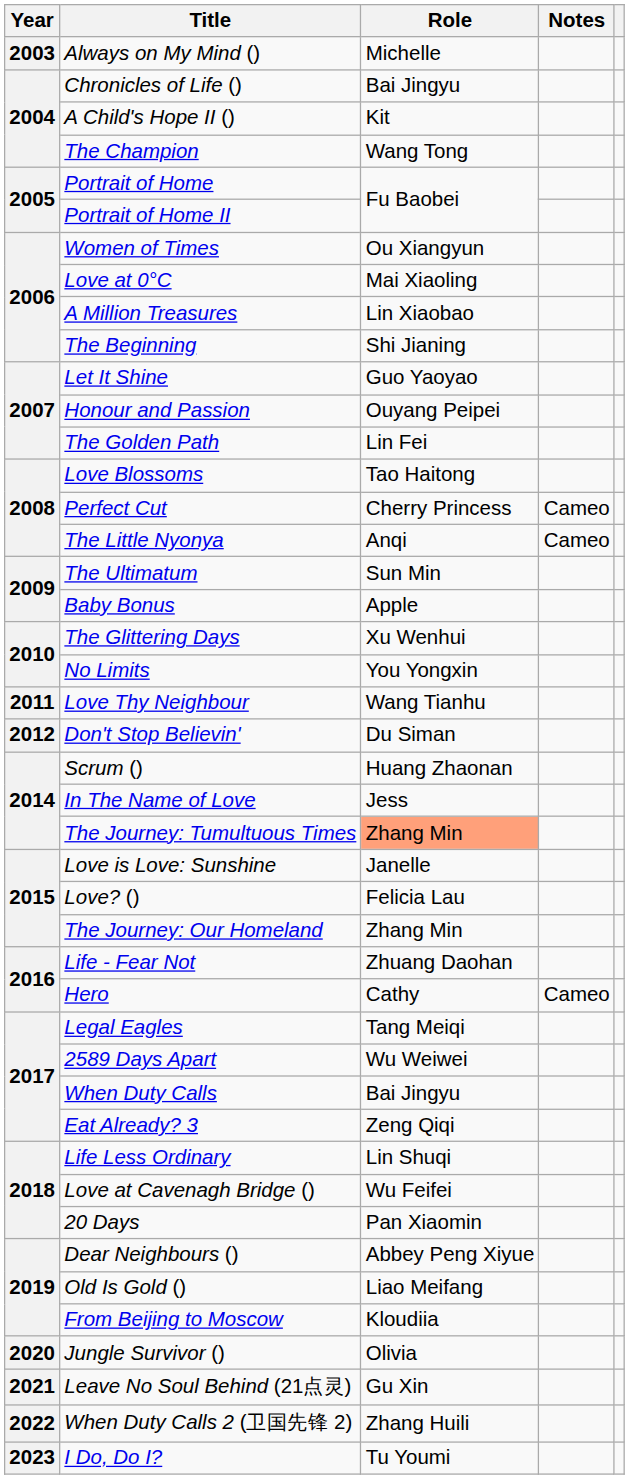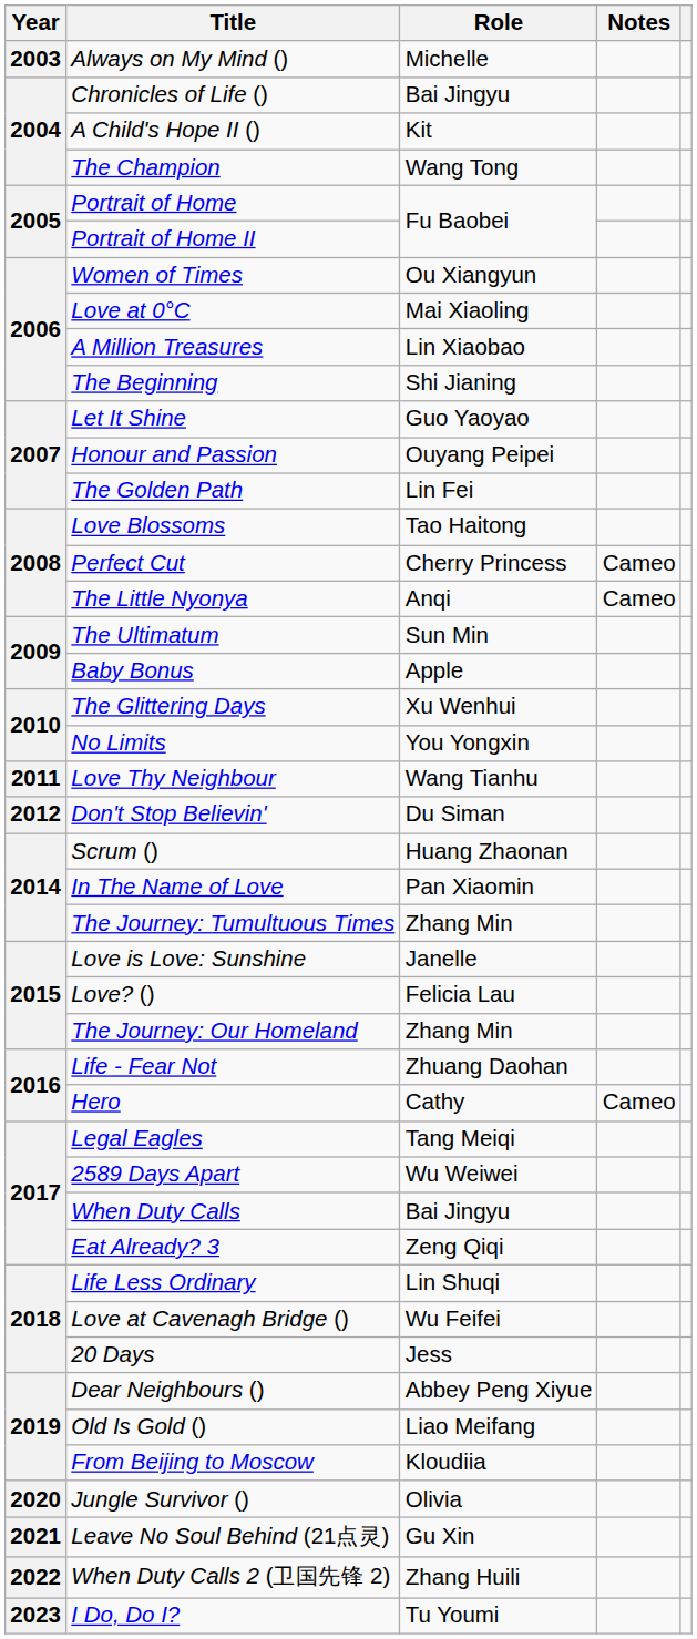 <table class="wikitable sortable plainrowheaders">
 <tr>
 <th scope="col">Year</th>
 <th scope="col">Title</th>
 <th scope="col">Role</th>
 <th scope="col" class="unsortable">Notes</th>
 <th scope="col" class="unsortable"></th>
 </tr>
 <tr>
 <th scope="row" rowspan="1">2003</th>
 <td><em>Always on My Mind</em> ()</td>
 <td>Michelle</td>
 <td></td>
 <td></td>
 </tr>
 <tr>
 <th scope="row" rowspan="3">2004</th>
 <td><em>Chronicles of Life</em> ()</td>
 <td>Bai Jingyu</td>
 <td></td>
 <td></td>
 </tr>
 <tr>
 <td><em>A Child's Hope II</em> ()</td>
 <td>Kit</td>
 <td></td>
 <td></td>
 </tr>
 <tr>
 <td><em><a href='#'>The Champion</a></em></td>
 <td>Wang Tong</td>
 <td></td>
 <td></td>
 </tr>
 <tr>
 <th scope="row" rowspan="2">2005</th>
 <td><em><a href='#'>Portrait of Home</a></em></td>
 <td rowspan="2">Fu Baobei</td>
 <td></td>
 <td></td>
 </tr>
 <tr>
 <td><em><a href='#'>Portrait of Home II</a></em></td>
 <td></td>
 <td></td>
 </tr>
 <tr>
 <th scope="row" rowspan="4">2006</th>
 <td><em><a href='#'>Women of Times</a></em></td>
 <td>Ou Xiangyun</td>
 <td></td>
 <td></td>
 </tr>
 <tr>
 <td><em><a href='#'>Love at 0°C</a></em></td>
 <td>Mai Xiaoling</td>
 <td></td>
 <td></td>
 </tr>
 <tr>
 <td><em><a href='#'>A Million Treasures</a></em></td>
 <td>Lin Xiaobao</td>
 <td></td>
 <td></td>
 </tr>
 <tr>
 <td><em><a href='#'>The Beginning</a></em></td>
 <td>Shi Jianing</td>
 <td></td>
 <td></td>
 </tr>
 <tr>
 <th scope="row" rowspan="3">2007</th>
 <td><em><a href='#'>Let It Shine</a></em></td>
 <td>Guo Yaoyao</td>
 <td></td>
 <td></td>
 </tr>
 <tr>
 <td><em><a href='#'>Honour and Passion</a></em></td>
 <td>Ouyang Peipei</td>
 <td></td>
 <td></td>
 </tr>
 <tr>
 <td><em><a href='#'>The Golden Path</a></em></td>
 <td>Lin Fei</td>
 <td></td>
 <td></td>
 </tr>
 <tr>
 <th scope="row" rowspan="3">2008</th>
 <td><em><a href='#'>Love Blossoms</a></em></td>
 <td>Tao Haitong</td>
 <td></td>
 <td></td>
 </tr>
 <tr>
 <td><em><a href='#'>Perfect Cut</a></em></td>
 <td>Cherry Princess</td>
 <td>Cameo</td>
 <td></td>
 </tr>
 <tr>
 <td><em><a href='#'>The Little Nyonya</a></em></td>
 <td>Anqi</td>
 <td>Cameo</td>
 <td></td>
 </tr>
 <tr>
 <th scope="row" rowspan="2">2009</th>
 <td><em><a href='#'>The Ultimatum</a></em></td>
 <td>Sun Min</td>
 <td></td>
 <td></td>
 </tr>
 <tr>
 <td><em><a href='#'>Baby Bonus</a></em></td>
 <td>Apple</td>
 <td></td>
 <td></td>
 </tr>
 <tr>
 <th scope="row" rowspan="2">2010</th>
 <td><em><a href='#'>The Glittering Days</a></em></td>
 <td>Xu Wenhui</td>
 <td></td>
 <td></td>
 </tr>
 <tr>
 <td><em><a href='#'>No Limits</a></em></td>
 <td>You Yongxin</td>
 <td></td>
 <td></td>
 </tr>
 <tr>
 <th scope="row" rowspan="1">2011</th>
 <td><em><a href='#'>Love Thy Neighbour</a></em></td>
 <td>Wang Tianhu</td>
 <td></td>
 <td></td>
 </tr>
 <tr>
 <th scope="row" rowspan="1">2012</th>
 <td><em><a href='#'>Don't Stop Believin'</a></em></td>
 <td>Du Siman</td>
 <td></td>
 <td></td>
 </tr>
 <tr>
 <th scope="row" rowspan="3">2014</th>
 <td><em>Scrum</em> ()</td>
 <td>Huang Zhaonan</td>
 <td></td>
 <td></td>
 </tr>
 <tr>
 <td><em><a href='#'>In The Name of Love</a></em></td>
-<td>Jess</td>
+<td>Pan Xiaomin</td>
 <td></td>
 <td></td>
 </tr>
 <tr>
 <td><em><a href='#'>The Journey: Tumultuous Times</a></em></td>
-<td style="background: lightsalmon;">Zhang Min</td>
+<td>Zhang Min</td>
 <td></td>
 <td></td>
 </tr>
 <tr>
 <th scope="row" rowspan="3">2015</th>
 <td><em>Love is Love: Sunshine</em></td>
 <td>Janelle</td>
 <td></td>
 <td></td>
 </tr>
 <tr>
 <td><em>Love?</em> ()</td>
 <td>Felicia Lau</td>
 <td></td>
 <td></td>
 </tr>
 <tr>
 <td><em><a href='#'>The Journey: Our Homeland</a></em></td>
 <td>Zhang Min</td>
 <td></td>
 <td></td>
 </tr>
 <tr>
 <th scope="row" rowspan="2">2016</th>
 <td><em><a href='#'>Life - Fear Not</a></em></td>
 <td>Zhuang Daohan</td>
 <td></td>
 <td></td>
 </tr>
 <tr>
 <td><em><a href='#'>Hero</a></em></td>
 <td>Cathy</td>
 <td>Cameo</td>
 <td></td>
 </tr>
 <tr>
 <th scope="row" rowspan="4">2017</th>
 <td><em><a href='#'>Legal Eagles</a></em></td>
 <td>Tang Meiqi</td>
 <td></td>
 <td></td>
 </tr>
 <tr>
 <td><em><a href='#'>2589 Days Apart</a></em></td>
 <td>Wu Weiwei</td>
 <td></td>
 <td></td>
 </tr>
 <tr>
 <td><em> <a href='#'>When Duty Calls</a>  </em></td>
 <td>Bai Jingyu</td>
 <td></td>
 <td></td>
 </tr>
 <tr>
 <td><em><a href='#'>Eat Already? 3</a></em></td>
 <td>Zeng Qiqi</td>
 <td></td>
 <td></td>
 </tr>
 <tr>
 <th scope="row" rowspan="3">2018</th>
 <td><em><a href='#'>Life Less Ordinary</a></em></td>
 <td>Lin Shuqi</td>
 <td></td>
 <td></td>
 </tr>
 <tr>
 <td><em>Love at Cavenagh Bridge</em> ()</td>
 <td>Wu Feifei</td>
 <td></td>
 <td></td>
 </tr>
 <tr>
 <td><em>20 Days</em></td>
-<td>Pan Xiaomin</td>
+<td>Jess</td>
 <td></td>
 <td></td>
 </tr>
 <tr>
 <th scope="row" rowspan="3">2019</th>
 <td><em>Dear Neighbours</em> ()</td>
 <td>Abbey Peng Xiyue</td>
 <td></td>
 <td></td>
 </tr>
 <tr>
 <td><em>Old Is Gold</em> ()</td>
 <td>Liao Meifang</td>
 <td></td>
 <td></td>
 </tr>
 <tr>
 <td><em><a href='#'>From Beijing to Moscow</a></em></td>
 <td>Kloudiia</td>
 <td></td>
 <td></td>
 </tr>
 <tr>
 <th scope="row" rowspan="1">2020</th>
 <td><em>Jungle Survivor</em> ()</td>
 <td>Olivia</td>
 <td></td>
 <td></td>
 </tr>
 <tr>
 <th scope="row" rowspan="1">2021</th>
 <td><em>Leave No Soul Behind</em> (21点灵)</td>
 <td>Gu Xin</td>
 <td></td>
 <td></td>
 </tr>
 <tr>
 <th scope="row" rowspan="1">2022</th>
 <td><em>When Duty Calls 2</em> (卫国先锋 2)</td>
 <td>Zhang Huili</td>
 <td></td>
 <td></td>
 </tr>
 <tr>
 <th scope="row" rowspan="1">2023</th>
 <td><em><a href='#'>I Do, Do I?</a></em></td>
 <td>Tu Youmi</td>
 <td></td>
 <td></td>
 </tr>
 </table>
